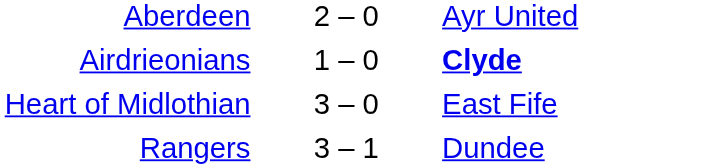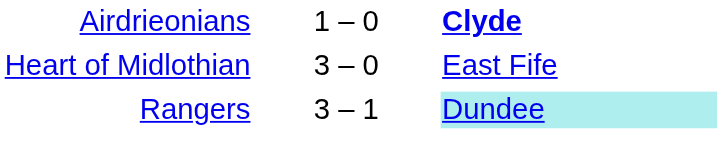 <table width=100% cellspacing=1>
 <tr>
 <th width=12%></th>
 <th width=8%></th>
 <th width=12%></th>
 <th></th>
-</tr>
-<tr>
-<td align=right><a href='#'>Aberdeen</a></td>
-<td align=center>2 – 0</td>
-<td><a href='#'>Ayr United</a></td>
-<td></td>
 </tr>
 <tr>
 <td></td>
 </tr>
 <tr>
 <td align=right><a href='#'>Airdrieonians</a></td>
 <td align=center>1 – 0</td>
 <td><strong><a href='#'>Clyde</a></strong></td>
 <td></td>
 </tr>
 <tr>
 <td></td>
 </tr>
 <tr>
 <td align=right><a href='#'>Heart of Midlothian</a></td>
 <td align=center>3 – 0</td>
 <td><a href='#'>East Fife</a></td>
 <td></td>
 </tr>
 <tr>
 <td></td>
 </tr>
 <tr>
 <td align=right><a href='#'>Rangers</a></td>
 <td align=center>3 – 1</td>
-<td><a href='#'>Dundee</a></td>
+<td style="background: paleturquoise;"><a href='#'>Dundee</a></td>
 <td></td>
 </tr>
 </table>
